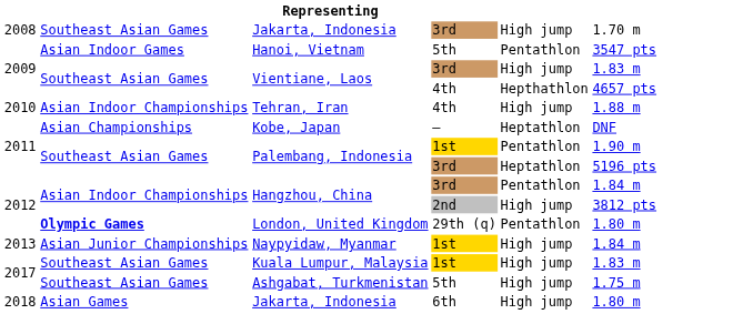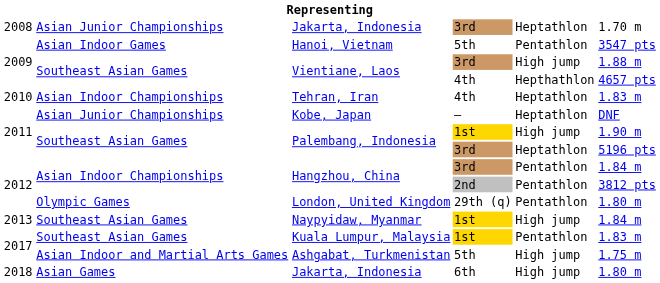 <table>
 <tr>
 <th colspan="6">Representing </th>
 </tr>
 <tr>
 <td>2008</td>
-<td><a href='#'>Southeast Asian Games</a></td>
+<td><a href='#'>Asian Junior Championships</a></td>
 <td><a href='#'>Jakarta, Indonesia</a></td>
 <td bgcolor=cc9966>3rd</td>
-<td>High jump</td>
+<td>Heptathlon</td>
 <td>1.70 m</td>
 </tr>
 <tr>
 <td rowspan=3>2009</td>
 <td><a href='#'>Asian Indoor Games</a></td>
 <td><a href='#'>Hanoi, Vietnam</a></td>
 <td>5th</td>
 <td>Pentathlon</td>
 <td><a href='#'>3547 pts</a></td>
 </tr>
 <tr>
 <td rowspan=2><a href='#'>Southeast Asian Games</a></td>
 <td rowspan=2><a href='#'>Vientiane, Laos</a></td>
 <td bgcolor=cc9966>3rd</td>
 <td>High jump</td>
-<td><a href='#'>1.83 m</a></td>
+<td><a href='#'>1.88 m</a></td>
 </tr>
 <tr>
 <td>4th</td>
 <td>Hepthathlon</td>
 <td><a href='#'>4657 pts</a></td>
 </tr>
 <tr>
 <td>2010</td>
 <td><a href='#'>Asian Indoor Championships</a></td>
 <td><a href='#'>Tehran, Iran</a></td>
 <td>4th</td>
-<td>High jump</td>
-<td><a href='#'>1.88 m</a></td>
+<td>Heptathlon</td>
+<td><a href='#'>1.83 m</a></td>
 </tr>
 <tr>
 <td rowspan=3>2011</td>
-<td><a href='#'>Asian Championships</a></td>
+<td><a href='#'>Asian Junior Championships</a></td>
 <td><a href='#'>Kobe, Japan</a></td>
 <td>–</td>
 <td>Heptathlon</td>
 <td><a href='#'>DNF</a></td>
 </tr>
 <tr>
 <td rowspan=2><a href='#'>Southeast Asian Games</a></td>
 <td rowspan=2><a href='#'>Palembang, Indonesia</a></td>
 <td bgcolor=gold>1st</td>
-<td>Pentathlon</td>
+<td>High jump</td>
 <td><a href='#'>1.90 m</a></td>
 </tr>
 <tr>
 <td bgcolor=cc9966>3rd</td>
 <td>Heptathlon</td>
 <td><a href='#'>5196 pts</a></td>
 </tr>
 <tr>
 <td rowspan=3>2012</td>
 <td rowspan=2><a href='#'>Asian Indoor Championships</a></td>
 <td rowspan=2><a href='#'>Hangzhou, China</a></td>
 <td bgcolor=cc9966>3rd</td>
 <td>Pentathlon</td>
 <td><a href='#'>1.84 m</a></td>
 </tr>
 <tr>
 <td bgcolor=silver>2nd</td>
-<td>High jump</td>
+<td>Pentathlon</td>
 <td><a href='#'>3812 pts</a></td>
 </tr>
 <tr>
-<td><strong><a href='#'>Olympic Games</a></strong></td>
+<td><a href='#'>Olympic Games</a></td>
 <td><a href='#'>London, United Kingdom</a></td>
 <td>29th (q)</td>
 <td>Pentathlon</td>
 <td><a href='#'>1.80 m</a></td>
 </tr>
 <tr>
 <td>2013</td>
-<td><a href='#'>Asian Junior Championships</a></td>
+<td><a href='#'>Southeast Asian Games</a></td>
 <td><a href='#'>Naypyidaw, Myanmar</a></td>
 <td bgcolor=gold>1st</td>
 <td>High jump</td>
 <td><a href='#'>1.84 m</a></td>
 </tr>
 <tr>
 <td rowspan=2>2017</td>
 <td><a href='#'>Southeast Asian Games</a></td>
 <td><a href='#'>Kuala Lumpur, Malaysia</a></td>
 <td bgcolor=gold>1st</td>
-<td>High jump</td>
+<td>Pentathlon</td>
 <td><a href='#'>1.83 m</a></td>
 </tr>
 <tr>
-<td><a href='#'>Southeast Asian Games</a></td>
+<td><a href='#'>Asian Indoor and Martial Arts Games</a></td>
 <td><a href='#'>Ashgabat, Turkmenistan</a></td>
 <td>5th</td>
 <td>High jump</td>
 <td><a href='#'>1.75 m</a></td>
 </tr>
 <tr>
 <td>2018</td>
 <td><a href='#'>Asian Games</a></td>
 <td><a href='#'>Jakarta, Indonesia</a></td>
 <td>6th</td>
 <td>High jump</td>
 <td><a href='#'>1.80 m</a></td>
 </tr>
 </table>
